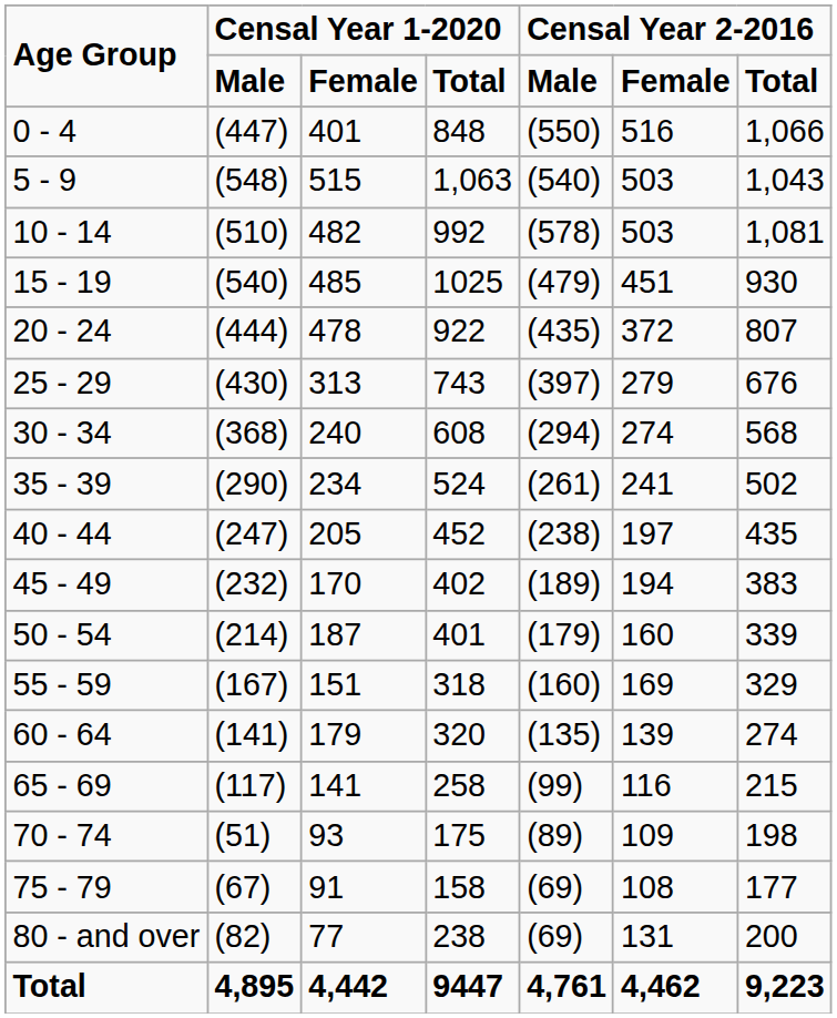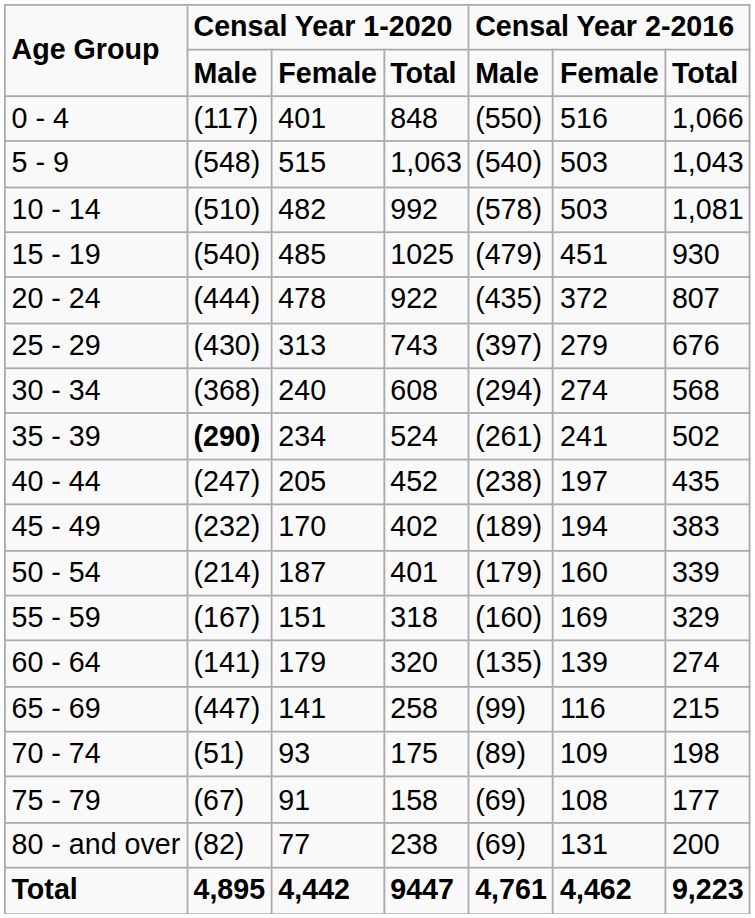 <table class="wikitable">
 <tr>
 <td rowspan="2"><strong>Age Group</strong></td>
 <td colspan="3"><strong>Censal Year 1-2020</strong></td>
 <td colspan="3"><strong>Censal Year 2-2016</strong></td>
 </tr>
 <tr>
 <td><strong>Male</strong></td>
 <td><strong>Female</strong></td>
 <td><strong>Total</strong></td>
 <td><strong>Male</strong></td>
 <td><strong>Female</strong></td>
 <td><strong>Total</strong></td>
 </tr>
 <tr>
 <td>0 - 4</td>
-<td>(447)</td>
+<td>(117)</td>
 <td>401</td>
 <td>848</td>
 <td>(550)</td>
 <td>516</td>
 <td>1,066</td>
 </tr>
 <tr>
 <td>5 - 9</td>
 <td>(548)</td>
 <td>515</td>
 <td>1,063</td>
 <td>(540)</td>
 <td>503</td>
 <td>1,043</td>
 </tr>
 <tr>
 <td>10 - 14</td>
 <td>(510)</td>
 <td>482</td>
 <td>992</td>
 <td>(578)</td>
 <td>503</td>
 <td>1,081</td>
 </tr>
 <tr>
 <td>15 - 19</td>
 <td>(540)</td>
 <td>485</td>
 <td>1025</td>
 <td>(479)</td>
 <td>451</td>
 <td>930</td>
 </tr>
 <tr>
 <td>20 - 24</td>
 <td>(444)</td>
 <td>478</td>
 <td>922</td>
 <td>(435)</td>
 <td>372</td>
 <td>807</td>
 </tr>
 <tr>
 <td>25 - 29</td>
 <td>(430)</td>
 <td>313</td>
 <td>743</td>
 <td>(397)</td>
 <td>279</td>
 <td>676</td>
 </tr>
 <tr>
 <td>30 - 34</td>
 <td>(368)</td>
 <td>240</td>
 <td>608</td>
 <td>(294)</td>
 <td>274</td>
 <td>568</td>
 </tr>
 <tr>
 <td>35 - 39</td>
-<td>(290)</td>
+<td><strong>(290)</strong></td>
 <td>234</td>
 <td>524</td>
 <td>(261)</td>
 <td>241</td>
 <td>502</td>
 </tr>
 <tr>
 <td>40 - 44</td>
 <td>(247)</td>
 <td>205</td>
 <td>452</td>
 <td>(238)</td>
 <td>197</td>
 <td>435</td>
 </tr>
 <tr>
 <td>45 - 49</td>
 <td>(232)</td>
 <td>170</td>
 <td>402</td>
 <td>(189)</td>
 <td>194</td>
 <td>383</td>
 </tr>
 <tr>
 <td>50 - 54</td>
 <td>(214)</td>
 <td>187</td>
 <td>401</td>
 <td>(179)</td>
 <td>160</td>
 <td>339</td>
 </tr>
 <tr>
 <td>55 - 59</td>
 <td>(167)</td>
 <td>151</td>
 <td>318</td>
 <td>(160)</td>
 <td>169</td>
 <td>329</td>
 </tr>
 <tr>
 <td>60 - 64</td>
 <td>(141)</td>
 <td>179</td>
 <td>320</td>
 <td>(135)</td>
 <td>139</td>
 <td>274</td>
 </tr>
 <tr>
 <td>65 - 69</td>
-<td>(117)</td>
+<td>(447)</td>
 <td>141</td>
 <td>258</td>
 <td>(99)</td>
 <td>116</td>
 <td>215</td>
 </tr>
 <tr>
 <td>70 - 74</td>
 <td>(51)</td>
 <td>93</td>
 <td>175</td>
 <td>(89)</td>
 <td>109</td>
 <td>198</td>
 </tr>
 <tr>
 <td>75 - 79</td>
 <td>(67)</td>
 <td>91</td>
 <td>158</td>
 <td>(69)</td>
 <td>108</td>
 <td>177</td>
 </tr>
 <tr>
 <td>80 - and over</td>
 <td>(82)</td>
 <td>77</td>
 <td>238</td>
 <td>(69)</td>
 <td>131</td>
 <td>200</td>
 </tr>
 <tr>
 <td><strong>Total</strong></td>
 <td><strong>4,895</strong></td>
 <td><strong>4,442</strong></td>
 <td><strong>9447</strong></td>
 <td><strong>4,761</strong></td>
 <td><strong>4,462</strong></td>
 <td><strong>9,223</strong></td>
 </tr>
 </table>
